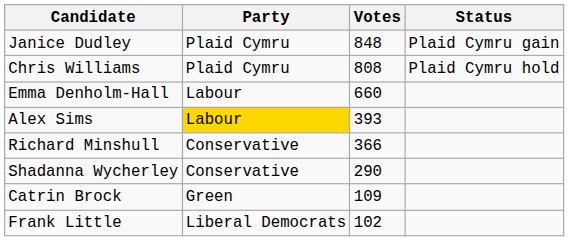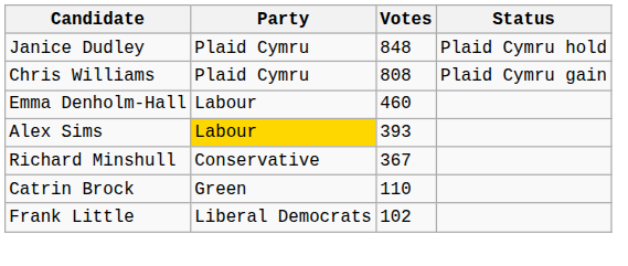 <table class="wikitable sortable">
 <tr>
 <th>Candidate</th>
 <th>Party</th>
 <th>Votes</th>
 <th>Status</th>
 </tr>
 <tr>
 <td>Janice Dudley</td>
 <td>Plaid Cymru</td>
 <td>848</td>
-<td>Plaid Cymru gain</td>
+<td>Plaid Cymru hold</td>
 </tr>
 <tr>
 <td>Chris Williams</td>
 <td>Plaid Cymru</td>
 <td>808</td>
-<td>Plaid Cymru hold</td>
+<td>Plaid Cymru gain</td>
 </tr>
 <tr>
 <td>Emma Denholm-Hall</td>
 <td>Labour</td>
-<td>660</td>
+<td>460</td>
 <td></td>
 </tr>
 <tr>
 <td>Alex Sims</td>
 <td style="background: gold;">Labour</td>
 <td>393</td>
 <td></td>
 </tr>
 <tr>
 <td>Richard Minshull</td>
 <td>Conservative</td>
-<td>366</td>
-<td></td>
-</tr>
-<tr>
-<td>Shadanna Wycherley</td>
-<td>Conservative</td>
-<td>290</td>
+<td>367</td>
 <td></td>
 </tr>
 <tr>
 <td>Catrin Brock</td>
 <td>Green</td>
-<td>109</td>
+<td>110</td>
 <td></td>
 </tr>
 <tr>
 <td>Frank Little</td>
 <td>Liberal Democrats</td>
 <td>102</td>
 <td></td>
 </tr>
 </table>
